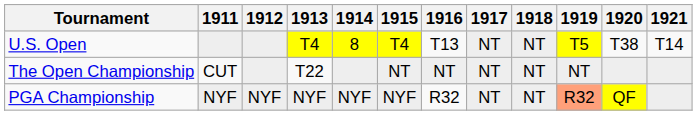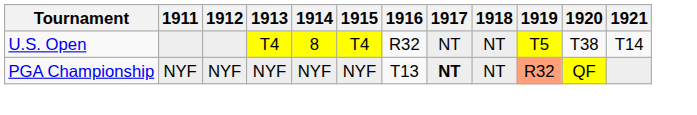 <table class="wikitable" style="font-size:95%;text-align:center;">
 <tr>
 <th>Tournament</th>
 <th>1911</th>
 <th>1912</th>
 <th>1913</th>
 <th>1914</th>
 <th>1915</th>
 <th>1916</th>
 <th>1917</th>
 <th>1918</th>
 <th>1919</th>
 <th>1920</th>
 <th>1921</th>
 </tr>
 <tr>
 <td align=left><a href='#'>U.S. Open</a></td>
 <td style="background:#eeeeee;"></td>
 <td style="background:#eeeeee;"></td>
 <td style="background:yellow;">T4</td>
 <td style="background:yellow;">8</td>
 <td style="background:yellow;">T4</td>
-<td>T13</td>
+<td>R32</td>
 <td style="background:#eeeeee;">NT</td>
 <td style="background:#eeeeee;">NT</td>
 <td style="background:yellow;">T5</td>
 <td>T38</td>
 <td>T14</td>
-</tr>
-<tr>
-<td align=left><a href='#'>The Open Championship</a></td>
-<td>CUT</td>
-<td style="background:#eeeeee;"></td>
-<td>T22</td>
-<td style="background:#eeeeee;"></td>
-<td style="background:#eeeeee;">NT</td>
-<td style="background:#eeeeee;">NT</td>
-<td style="background:#eeeeee;">NT</td>
-<td style="background:#eeeeee;">NT</td>
-<td style="background:#eeeeee;">NT</td>
-<td style="background:#eeeeee;"></td>
-<td style="background:#eeeeee;"></td>
 </tr>
 <tr>
 <td align=left><a href='#'>PGA Championship</a></td>
 <td style="background:#eeeeee;">NYF</td>
 <td style="background:#eeeeee;">NYF</td>
 <td style="background:#eeeeee;">NYF</td>
 <td style="background:#eeeeee;">NYF</td>
 <td style="background:#eeeeee;">NYF</td>
-<td>R32</td>
-<td style="background:#eeeeee;">NT</td>
+<td>T13</td>
+<td style="background:#eeeeee;"><strong>NT</strong></td>
 <td style="background:#eeeeee;">NT</td>
 <td style="background: lightsalmon;">R32</td>
 <td style="background:yellow;">QF</td>
 <td style="background:#eeeeee;"></td>
 </tr>
 </table>
